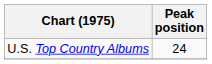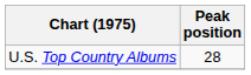 <table class="wikitable">
 <tr>
 <th>Chart (1975)</th>
 <th>Peak<br>position</th>
 </tr>
 <tr>
 <td>U.S. <em><a href='#'>Top Country Albums</a></em></td>
-<td align="center">24</td>
+<td align="center">28</td>
 </tr>
 <tr>
 </tr>
 </table>
